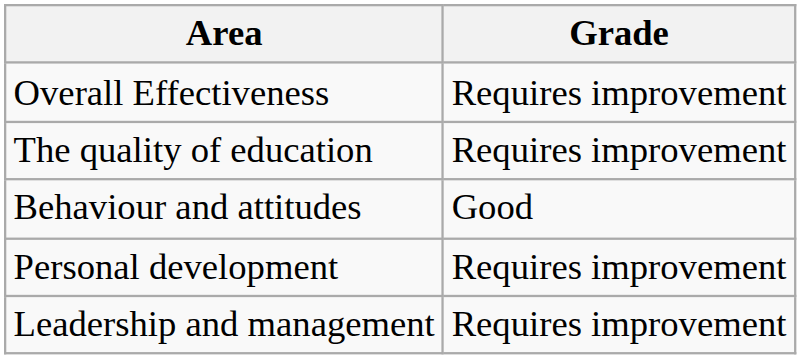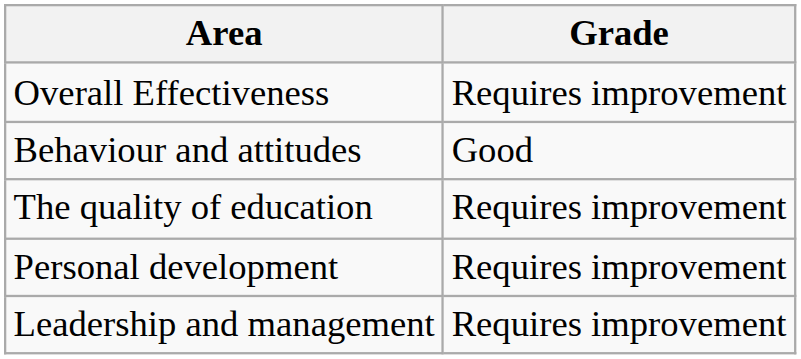 <table class="wikitable">
 <tr>
 <th>Area</th>
 <th>Grade</th>
 </tr>
 <tr>
 <td>Overall Effectiveness</td>
 <td>Requires improvement</td>
 </tr>
 <tr>
+<td>Behaviour and attitudes</td>
+<td>Good</td>
+</tr>
+<tr>
 <td>The quality of education</td>
 <td>Requires improvement</td>
-</tr>
-<tr>
-<td>Behaviour and attitudes</td>
-<td>Good</td>
 </tr>
 <tr>
 <td>Personal development</td>
 <td>Requires improvement</td>
 </tr>
 <tr>
 <td>Leadership and management</td>
 <td>Requires improvement</td>
 </tr>
 </table>
